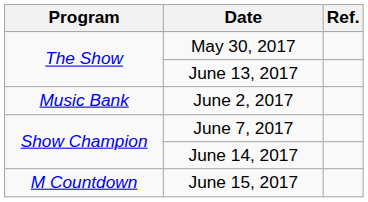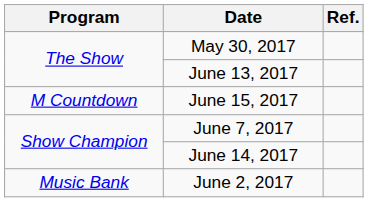 <table class="wikitable" style="text-align:center">
 <tr>
 <th width="140">Program</th>
 <th width="140">Date</th>
 <th>Ref.</th>
 </tr>
 <tr>
 <td rowspan="2"><em><a href='#'>The Show</a></em></td>
 <td>May 30, 2017</td>
 <td></td>
 </tr>
 <tr>
 <td>June 13, 2017</td>
 <td></td>
 </tr>
 <tr>
-<td><em><a href='#'>Music Bank</a></em></td>
-<td>June 2, 2017</td>
+<td><em><a href='#'>M Countdown</a></em></td>
+<td>June 15, 2017</td>
 <td></td>
 </tr>
 <tr>
 <td rowspan="2"><em><a href='#'>Show Champion</a></em></td>
 <td>June 7, 2017</td>
 <td></td>
 </tr>
 <tr>
 <td>June 14, 2017</td>
 <td></td>
 </tr>
 <tr>
-<td><em><a href='#'>M Countdown</a></em></td>
-<td>June 15, 2017</td>
+<td><em><a href='#'>Music Bank</a></em></td>
+<td>June 2, 2017</td>
 <td></td>
 </tr>
 </table>
